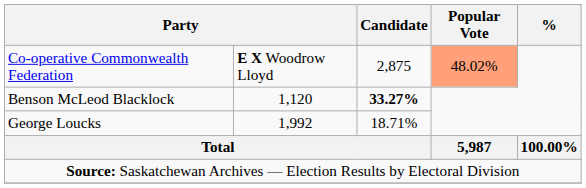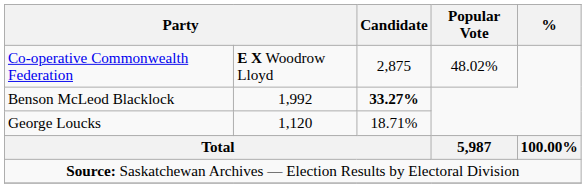 <table class="wikitable">
 <tr>
 <th colspan="2">Party</th>
 <th>Candidate</th>
 <th>Popular Vote</th>
 <th>%</th>
 </tr>
 <tr>
 <td><a href='#'>Co-operative Commonwealth Federation</a></td>
 <td><strong>E</strong> <strong>X</strong> Woodrow Lloyd</td>
 <td align=center>2,875</td>
-<td align=center style="background: lightsalmon;">48.02%</td>
+<td align=center>48.02%</td>
 </tr>
 <tr>
 <td>Benson McLeod Blacklock</td>
-<td align=center>1,120</td>
+<td align=center>1,992</td>
 <td align=center><strong>33.27%</strong></td>
 </tr>
 <tr>
 <td>George Loucks</td>
-<td align=center>1,992</td>
+<td align=center>1,120</td>
 <td align=center>18.71%</td>
 </tr>
 <tr>
 <th colspan=3>Total</th>
 <th>5,987</th>
 <th>100.00%</th>
 </tr>
 <tr>
 <td align="center" colspan=5><strong>Source:</strong>  Saskatchewan Archives  — Election Results by Electoral Division</td>
 </tr>
 <tr>
 </tr>
 </table>
